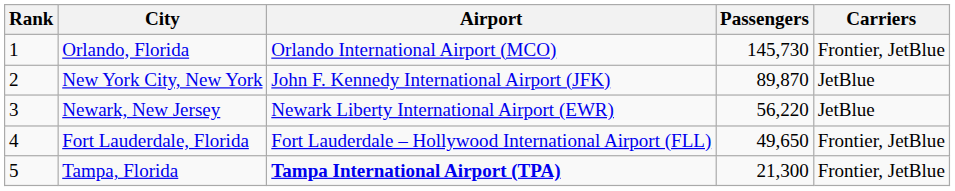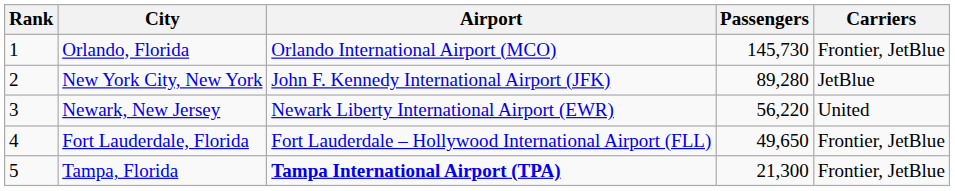 <table class="wikitable">
 <tr>
 <th>Rank</th>
 <th>City</th>
 <th>Airport</th>
 <th>Passengers</th>
 <th>Carriers</th>
 </tr>
 <tr>
 <td>1</td>
 <td><a href='#'>Orlando, Florida</a></td>
 <td><a href='#'>Orlando International Airport (MCO)</a></td>
 <td align=right>145,730</td>
 <td>Frontier, JetBlue</td>
 </tr>
 <tr>
 <td>2</td>
 <td><a href='#'>New York City, New York</a></td>
 <td><a href='#'>John F. Kennedy International Airport (JFK)</a></td>
-<td align=right>89,870</td>
+<td align=right>89,280</td>
 <td>JetBlue</td>
 </tr>
 <tr>
 <td>3</td>
 <td><a href='#'>Newark, New Jersey</a></td>
 <td><a href='#'>Newark Liberty International Airport (EWR)</a></td>
 <td align=right>56,220</td>
-<td>JetBlue</td>
+<td>United</td>
 </tr>
 <tr>
 <td>4</td>
 <td><a href='#'>Fort Lauderdale, Florida</a></td>
 <td><a href='#'>Fort Lauderdale – Hollywood International Airport (FLL)</a></td>
 <td align=right>49,650</td>
 <td>Frontier, JetBlue</td>
 </tr>
 <tr>
 <td>5</td>
 <td><a href='#'>Tampa, Florida</a></td>
 <td><strong><a href='#'>Tampa International Airport (TPA)</a></strong></td>
 <td align=right>21,300</td>
 <td>Frontier, JetBlue</td>
 </tr>
 </table>
